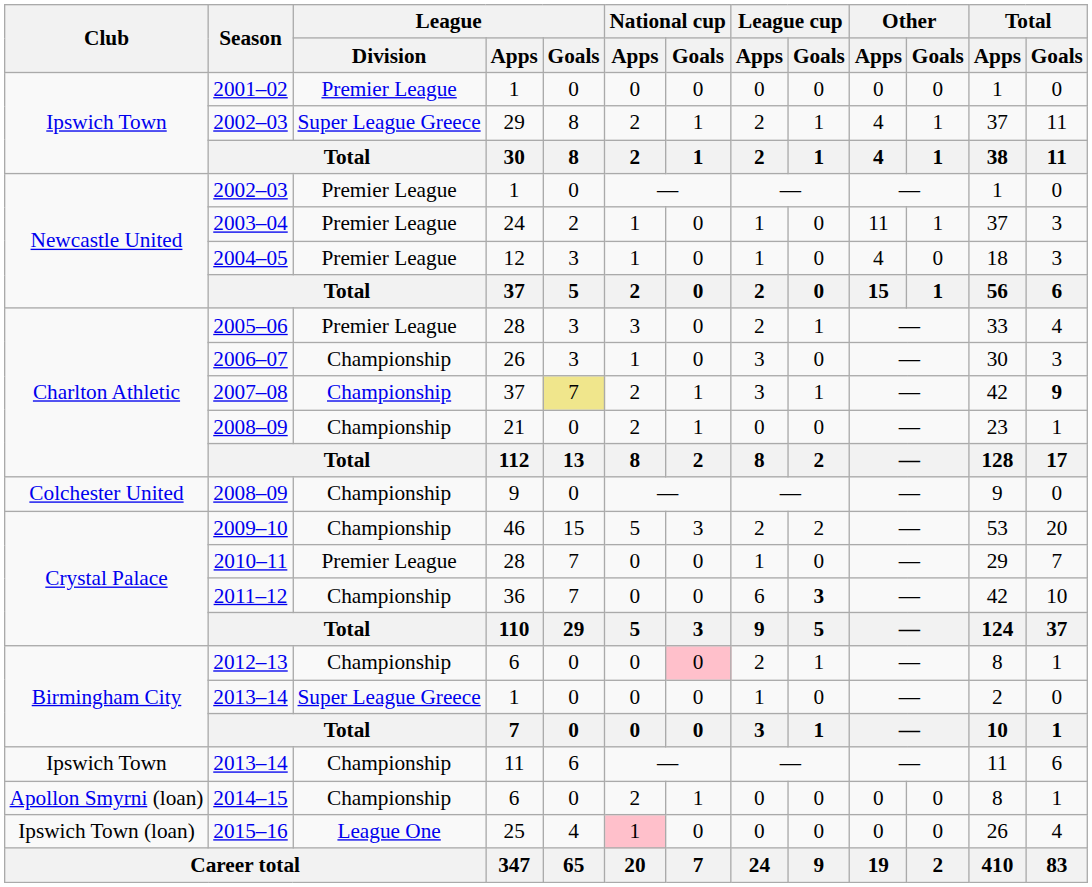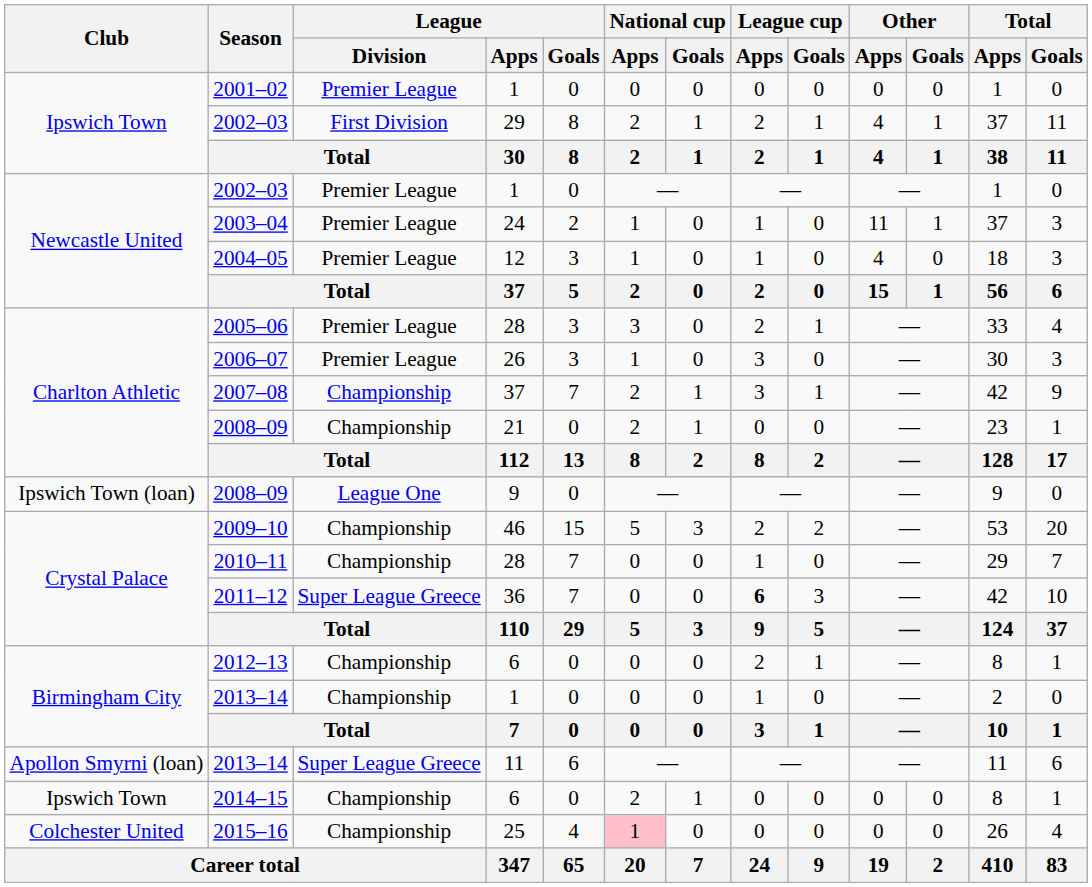 <table class=wikitable style="text-align: center;">
 <tr>
 <th rowspan="2">Club</th>
 <th rowspan="2">Season</th>
 <th colspan="3">League</th>
 <th colspan="2">National cup</th>
 <th colspan="2">League cup</th>
 <th colspan="2">Other</th>
 <th colspan="2">Total</th>
 </tr>
 <tr>
 <th>Division</th>
 <th>Apps</th>
 <th>Goals</th>
 <th>Apps</th>
 <th>Goals</th>
 <th>Apps</th>
 <th>Goals</th>
 <th>Apps</th>
 <th>Goals</th>
 <th>Apps</th>
 <th>Goals</th>
 </tr>
 <tr>
 <td rowspan="3"><a href='#'>Ipswich Town</a></td>
 <td><a href='#'>2001–02</a></td>
 <td><a href='#'>Premier League</a></td>
 <td>1</td>
 <td>0</td>
 <td>0</td>
 <td>0</td>
 <td>0</td>
 <td>0</td>
 <td>0</td>
 <td>0</td>
 <td>1</td>
 <td>0</td>
 </tr>
 <tr>
 <td><a href='#'>2002–03</a></td>
-<td><a href='#'>Super League Greece</a></td>
+<td><a href='#'>First Division</a></td>
 <td>29</td>
 <td>8</td>
 <td>2</td>
 <td>1</td>
 <td>2</td>
 <td>1</td>
 <td>4</td>
 <td>1</td>
 <td>37</td>
 <td>11</td>
 </tr>
 <tr>
 <th colspan="2">Total</th>
 <th>30</th>
 <th>8</th>
 <th>2</th>
 <th>1</th>
 <th>2</th>
 <th>1</th>
 <th>4</th>
 <th>1</th>
 <th>38</th>
 <th>11</th>
 </tr>
 <tr>
 <td rowspan="4"><a href='#'>Newcastle United</a></td>
 <td><a href='#'>2002–03</a></td>
 <td>Premier League</td>
 <td>1</td>
 <td>0</td>
 <td colspan="2">—</td>
 <td colspan="2">—</td>
 <td colspan="2">—</td>
 <td>1</td>
 <td>0</td>
 </tr>
 <tr>
 <td><a href='#'>2003–04</a></td>
 <td>Premier League</td>
 <td>24</td>
 <td>2</td>
 <td>1</td>
 <td>0</td>
 <td>1</td>
 <td>0</td>
 <td>11</td>
 <td>1</td>
 <td>37</td>
 <td>3</td>
 </tr>
 <tr>
 <td><a href='#'>2004–05</a></td>
 <td>Premier League</td>
 <td>12</td>
 <td>3</td>
 <td>1</td>
 <td>0</td>
 <td>1</td>
 <td>0</td>
 <td>4</td>
 <td>0</td>
 <td>18</td>
 <td>3</td>
 </tr>
 <tr>
 <th colspan="2">Total</th>
 <th>37</th>
 <th>5</th>
 <th>2</th>
 <th>0</th>
 <th>2</th>
 <th>0</th>
 <th>15</th>
 <th>1</th>
 <th>56</th>
 <th>6</th>
 </tr>
 <tr>
 <td rowspan="5"><a href='#'>Charlton Athletic</a></td>
 <td><a href='#'>2005–06</a></td>
 <td>Premier League</td>
 <td>28</td>
 <td>3</td>
 <td>3</td>
 <td>0</td>
 <td>2</td>
 <td>1</td>
 <td colspan="2">—</td>
 <td>33</td>
 <td>4</td>
 </tr>
 <tr>
 <td><a href='#'>2006–07</a></td>
-<td>Championship</td>
+<td>Premier League</td>
 <td>26</td>
 <td>3</td>
 <td>1</td>
 <td>0</td>
 <td>3</td>
 <td>0</td>
 <td colspan="2">—</td>
 <td>30</td>
 <td>3</td>
 </tr>
 <tr>
 <td><a href='#'>2007–08</a></td>
 <td><a href='#'>Championship</a></td>
 <td>37</td>
-<td style="background: khaki;">7</td>
+<td>7</td>
 <td>2</td>
 <td>1</td>
 <td>3</td>
 <td>1</td>
 <td colspan="2">—</td>
 <td>42</td>
-<td><strong>9</strong></td>
+<td>9</td>
 </tr>
 <tr>
 <td><a href='#'>2008–09</a></td>
 <td>Championship</td>
 <td>21</td>
 <td>0</td>
 <td>2</td>
 <td>1</td>
 <td>0</td>
 <td>0</td>
 <td colspan="2">—</td>
 <td>23</td>
 <td>1</td>
 </tr>
 <tr>
 <th colspan="2">Total</th>
 <th>112</th>
 <th>13</th>
 <th>8</th>
 <th>2</th>
 <th>8</th>
 <th>2</th>
 <th colspan="2">—</th>
 <th>128</th>
 <th>17</th>
 </tr>
 <tr>
-<td><a href='#'>Colchester United</a></td>
+<td>Ipswich Town (loan)</td>
 <td><a href='#'>2008–09</a></td>
-<td>Championship</td>
+<td><a href='#'>League One</a></td>
 <td>9</td>
 <td>0</td>
 <td colspan="2">—</td>
 <td colspan="2">—</td>
 <td colspan="2">—</td>
 <td>9</td>
 <td>0</td>
 </tr>
 <tr>
 <td rowspan="4"><a href='#'>Crystal Palace</a></td>
 <td><a href='#'>2009–10</a></td>
 <td>Championship</td>
 <td>46</td>
 <td>15</td>
 <td>5</td>
 <td>3</td>
 <td>2</td>
 <td>2</td>
 <td colspan="2">—</td>
 <td>53</td>
 <td>20</td>
 </tr>
 <tr>
 <td><a href='#'>2010–11</a></td>
-<td>Premier League</td>
+<td>Championship</td>
 <td>28</td>
 <td>7</td>
 <td>0</td>
 <td>0</td>
 <td>1</td>
 <td>0</td>
 <td colspan="2">—</td>
 <td>29</td>
 <td>7</td>
 </tr>
 <tr>
 <td><a href='#'>2011–12</a></td>
-<td>Championship</td>
+<td><a href='#'>Super League Greece</a></td>
 <td>36</td>
 <td>7</td>
 <td>0</td>
 <td>0</td>
-<td>6</td>
-<td><strong>3</strong></td>
+<td><strong>6</strong></td>
+<td>3</td>
 <td colspan="2">—</td>
 <td>42</td>
 <td>10</td>
 </tr>
 <tr>
 <th colspan="2">Total</th>
 <th>110</th>
 <th>29</th>
 <th>5</th>
 <th>3</th>
 <th>9</th>
 <th>5</th>
 <th colspan="2">—</th>
 <th>124</th>
 <th>37</th>
 </tr>
 <tr>
 <td rowspan="3"><a href='#'>Birmingham City</a></td>
 <td><a href='#'>2012–13</a></td>
 <td>Championship</td>
 <td>6</td>
 <td>0</td>
 <td>0</td>
-<td style="background: pink;">0</td>
+<td>0</td>
 <td>2</td>
 <td>1</td>
 <td colspan="2">—</td>
 <td>8</td>
 <td>1</td>
 </tr>
 <tr>
 <td><a href='#'>2013–14</a></td>
-<td><a href='#'>Super League Greece</a></td>
+<td>Championship</td>
 <td>1</td>
 <td>0</td>
 <td>0</td>
 <td>0</td>
 <td>1</td>
 <td>0</td>
 <td colspan="2">—</td>
 <td>2</td>
 <td>0</td>
 </tr>
 <tr>
 <th colspan="2">Total</th>
 <th>7</th>
 <th>0</th>
 <th>0</th>
 <th>0</th>
 <th>3</th>
 <th>1</th>
 <th colspan="2">—</th>
 <th>10</th>
 <th>1</th>
 </tr>
 <tr>
-<td>Ipswich Town</td>
+<td><a href='#'>Apollon Smyrni</a> (loan)</td>
 <td><a href='#'>2013–14</a></td>
-<td>Championship</td>
+<td><a href='#'>Super League Greece</a></td>
 <td>11</td>
 <td>6</td>
 <td colspan="2">—</td>
 <td colspan="2">—</td>
 <td colspan="2">—</td>
 <td>11</td>
 <td>6</td>
 </tr>
 <tr>
-<td><a href='#'>Apollon Smyrni</a> (loan)</td>
+<td>Ipswich Town</td>
 <td><a href='#'>2014–15</a></td>
 <td>Championship</td>
 <td>6</td>
 <td>0</td>
 <td>2</td>
 <td>1</td>
 <td>0</td>
 <td>0</td>
 <td>0</td>
 <td>0</td>
 <td>8</td>
 <td>1</td>
 </tr>
 <tr>
-<td>Ipswich Town (loan)</td>
+<td><a href='#'>Colchester United</a></td>
 <td><a href='#'>2015–16</a></td>
-<td><a href='#'>League One</a></td>
+<td>Championship</td>
 <td>25</td>
 <td>4</td>
 <td style="background: pink;">1</td>
 <td>0</td>
 <td>0</td>
 <td>0</td>
 <td>0</td>
 <td>0</td>
 <td>26</td>
 <td>4</td>
 </tr>
 <tr>
 <th colspan="3">Career total</th>
 <th>347</th>
 <th>65</th>
 <th>20</th>
 <th>7</th>
 <th>24</th>
 <th>9</th>
 <th>19</th>
 <th>2</th>
 <th>410</th>
 <th>83</th>
 </tr>
 </table>
